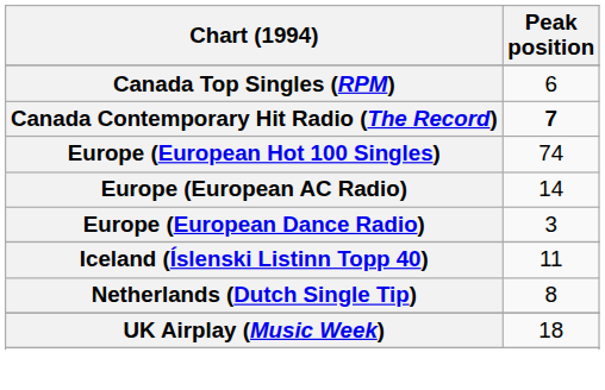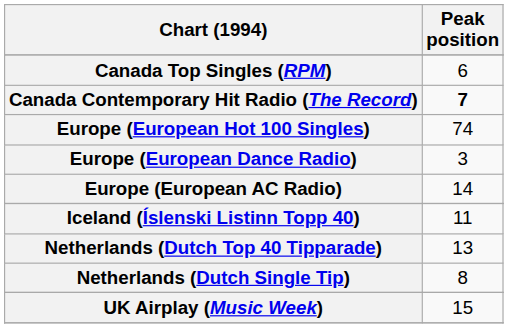 <table class="wikitable sortable plainrowheaders" style="text-align:center">
 <tr>
 <th>Chart (1994)</th>
 <th>Peak<br>position</th>
 </tr>
 <tr>
 </tr>
 <tr>
 <th scope="row">Canada Top Singles (<a href='#'><em>RPM</em></a>)</th>
 <td align="center">6</td>
 </tr>
 <tr>
 <th scope="row">Canada Contemporary Hit Radio (<em><a href='#'>The Record</a></em>)</th>
 <td align="center"><strong>7</strong></td>
 </tr>
 <tr>
 <th scope="row">Europe (<a href='#'>European Hot 100 Singles</a>)</th>
 <td align="center">74</td>
 </tr>
 <tr>
+<th scope="row">Europe (<a href='#'>European Dance Radio</a>)</th>
+<td align="center">3</td>
+</tr>
+<tr>
 <th scope="row">Europe (European AC Radio)</th>
 <td align="center">14</td>
-</tr>
-<tr>
-<th scope="row">Europe (<a href='#'>European Dance Radio</a>)</th>
-<td align="center">3</td>
 </tr>
 <tr>
 </tr>
 <tr>
 <th scope="row">Iceland (<a href='#'>Íslenski Listinn Topp 40</a>)</th>
 <td align="center">11</td>
+</tr>
+<tr>
+<th scope="row">Netherlands (<a href='#'>Dutch Top 40 Tipparade</a>)</th>
+<td align="center">13</td>
 </tr>
 <tr>
 <th scope="row">Netherlands (<a href='#'>Dutch Single Tip</a>)</th>
 <td align="center">8</td>
 </tr>
 <tr>
 </tr>
 <tr>
 </tr>
 <tr>
 </tr>
 <tr>
 <th scope="row">UK Airplay (<em><a href='#'>Music Week</a></em>)</th>
-<td align="center">18</td>
+<td align="center">15</td>
 </tr>
 <tr>
 </tr>
 <tr>
 </tr>
 <tr>
 </tr>
 <tr>
 </tr>
 <tr>
 </tr>
 </table>
